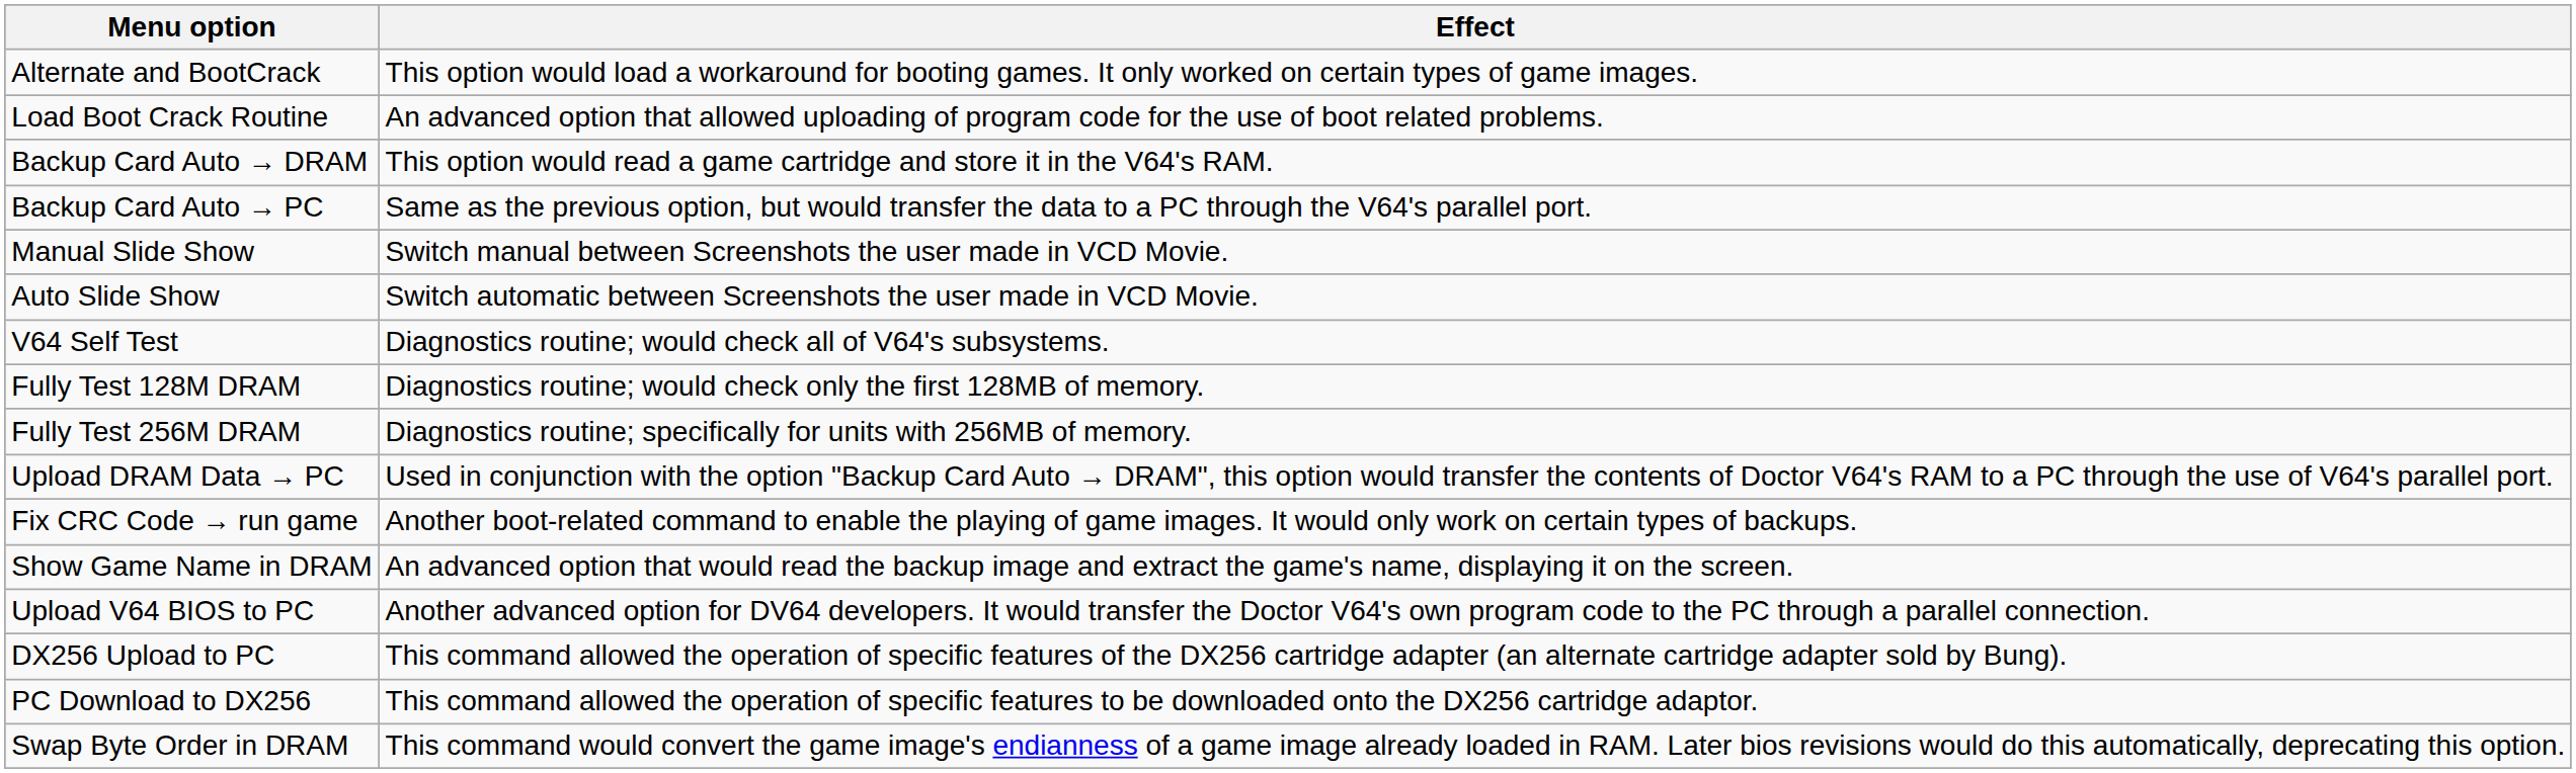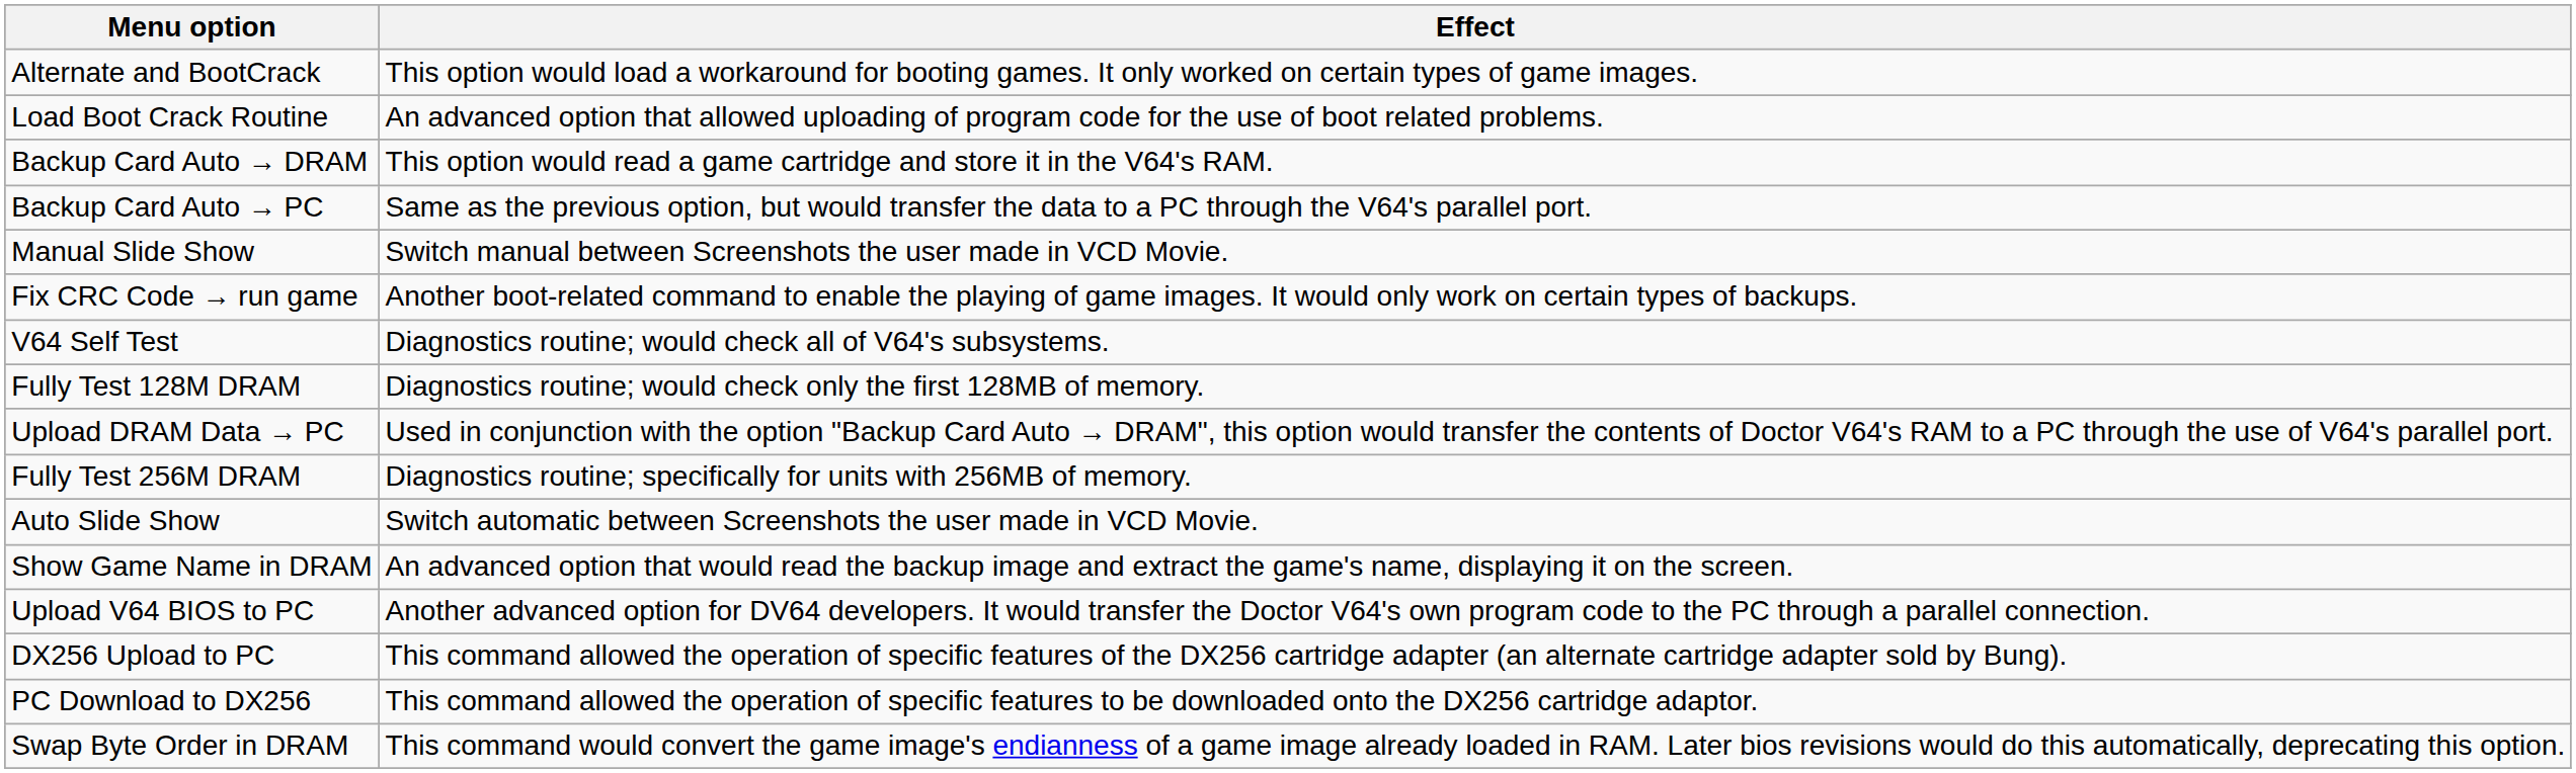 <table class="wikitable">
 <tr>
 <th>Menu option</th>
 <th>Effect</th>
 </tr>
 <tr>
 <td>Alternate and BootCrack</td>
 <td>This option would load a workaround for booting games. It only worked on certain types of game images.</td>
 </tr>
 <tr>
 <td>Load Boot Crack Routine</td>
 <td>An advanced option that allowed uploading of program code for the use of boot related problems.</td>
 </tr>
 <tr>
 <td>Backup Card Auto → DRAM</td>
 <td>This option would read a game cartridge and store it in the V64's RAM.</td>
 </tr>
 <tr>
 <td>Backup Card Auto → PC</td>
 <td>Same as the previous option, but would transfer the data to a PC through the V64's parallel port.</td>
 </tr>
 <tr>
 <td>Manual Slide Show</td>
 <td>Switch manual between Screenshots the user made in VCD Movie.</td>
 </tr>
 <tr>
-<td>Auto Slide Show</td>
-<td>Switch automatic between Screenshots the user made in VCD Movie.</td>
+<td>Fix CRC Code → run game</td>
+<td>Another boot-related command to enable the playing of game images. It would only work on certain types of backups.</td>
 </tr>
 <tr>
 <td>V64 Self Test</td>
 <td>Diagnostics routine; would check all of V64's subsystems.</td>
 </tr>
 <tr>
 <td>Fully Test 128M DRAM</td>
 <td>Diagnostics routine; would check only the first 128MB of memory.</td>
 </tr>
 <tr>
+<td>Upload DRAM Data → PC</td>
+<td>Used in conjunction with the option "Backup Card Auto → DRAM", this option would transfer the contents of Doctor V64's RAM to a PC through the use of V64's parallel port.</td>
+</tr>
+<tr>
 <td>Fully Test 256M DRAM</td>
 <td>Diagnostics routine; specifically for units with 256MB of memory.</td>
 </tr>
 <tr>
-<td>Upload DRAM Data → PC</td>
-<td>Used in conjunction with the option "Backup Card Auto → DRAM", this option would transfer the contents of Doctor V64's RAM to a PC through the use of V64's parallel port.</td>
-</tr>
-<tr>
-<td>Fix CRC Code → run game</td>
-<td>Another boot-related command to enable the playing of game images. It would only work on certain types of backups.</td>
+<td>Auto Slide Show</td>
+<td>Switch automatic between Screenshots the user made in VCD Movie.</td>
 </tr>
 <tr>
 <td>Show Game Name in DRAM</td>
 <td>An advanced option that would read the backup image and extract the game's name, displaying it on the screen.</td>
 </tr>
 <tr>
 <td>Upload V64 BIOS to PC</td>
 <td>Another advanced option for DV64 developers. It would transfer the Doctor V64's own program code to the PC through a parallel connection.</td>
 </tr>
 <tr>
 <td>DX256 Upload to PC</td>
 <td>This command allowed the operation of specific features of the DX256 cartridge adapter (an alternate cartridge adapter sold by Bung).</td>
 </tr>
 <tr>
 <td>PC Download to DX256</td>
 <td>This command allowed the operation of specific features to be downloaded onto the DX256 cartridge adaptor.</td>
 </tr>
 <tr>
 <td>Swap Byte Order in DRAM</td>
 <td>This command would convert the game image's <a href='#'>endianness</a> of a game image already loaded in RAM. Later bios revisions would do this automatically, deprecating this option.</td>
 </tr>
 </table>
